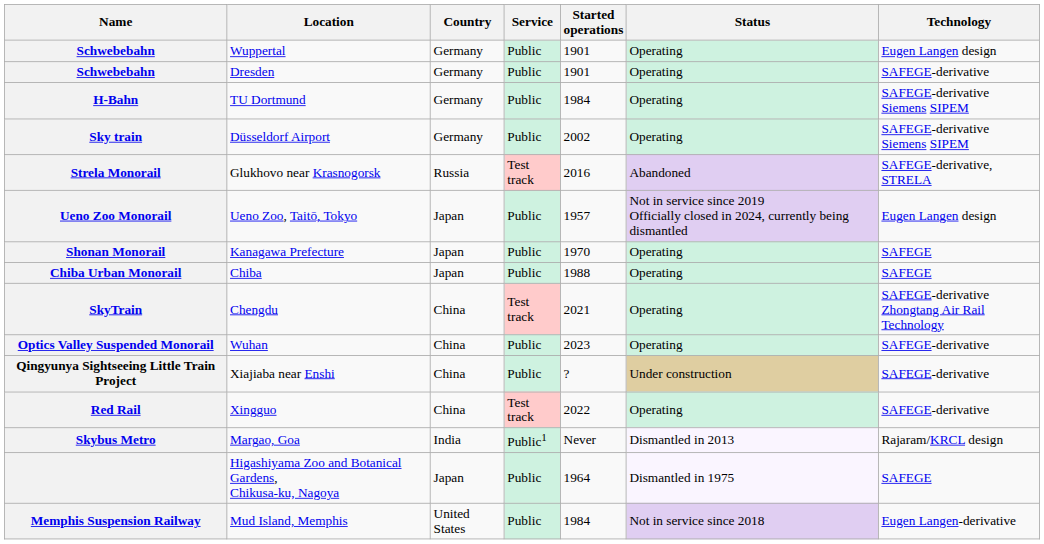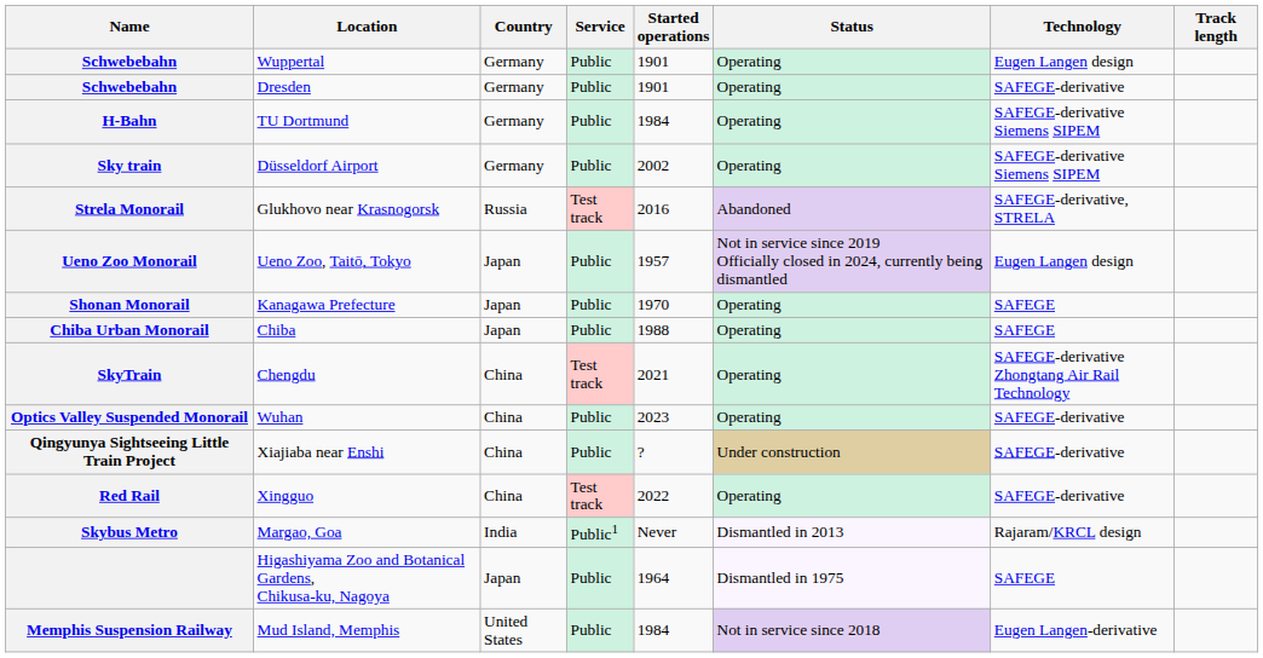 <table class="wikitable mw-datatable sortable sort-under-center">
 <tr>
 <th scope="col" class="unsortable">Name</th>
 <th scope="col" class="unsortable">Location</th>
 <th>Country</th>
 <th>Service</th>
 <th>Started<br>operations</th>
 <th>Status</th>
 <th>Technology</th>
+<th>Track length</th>
 </tr>
 <tr>
 <th><a href='#'>Schwebebahn</a></th>
 <td><a href='#'>Wuppertal</a></td>
 <td>Germany</td>
 <td style="background: #CEF2E0;">Public</td>
 <td>1901</td>
 <td style="background: #CEF2E0;">Operating</td>
 <td><a href='#'>Eugen Langen</a> design</td>
+<td></td>
 </tr>
 <tr>
 <th><a href='#'>Schwebebahn</a></th>
 <td><a href='#'>Dresden</a></td>
 <td>Germany</td>
 <td style="background: #CEF2E0;">Public</td>
 <td>1901</td>
 <td style="background: #CEF2E0;">Operating</td>
 <td><a href='#'>SAFEGE</a>-derivative</td>
+<td></td>
 </tr>
 <tr>
 <th><a href='#'>H-Bahn</a></th>
 <td><a href='#'>TU Dortmund</a></td>
 <td>Germany</td>
 <td style="background: #CEF2E0;">Public</td>
 <td>1984</td>
 <td style="background: #CEF2E0;">Operating</td>
 <td><a href='#'>SAFEGE</a>-derivative<br><a href='#'>Siemens</a> <a href='#'>SIPEM</a></td>
+<td></td>
 </tr>
 <tr>
 <th><a href='#'>Sky train</a></th>
 <td><a href='#'>Düsseldorf Airport</a></td>
 <td>Germany</td>
 <td style="background: #CEF2E0;">Public</td>
 <td>2002</td>
 <td style="background: #CEF2E0;">Operating</td>
 <td><a href='#'>SAFEGE</a>-derivative<br><a href='#'>Siemens</a> <a href='#'>SIPEM</a></td>
+<td></td>
 </tr>
 <tr>
 <th><a href='#'>Strela Monorail</a></th>
 <td>Glukhovo near <a href='#'>Krasnogorsk</a></td>
 <td>Russia</td>
 <td style="background: #ffcbcb;">Test track</td>
 <td>2016</td>
 <td style="background: #E0CEF2;">Abandoned</td>
 <td><a href='#'>SAFEGE</a>-derivative,<br><a href='#'>STRELA</a></td>
+<td></td>
 </tr>
 <tr>
 <th><a href='#'>Ueno Zoo Monorail</a></th>
 <td><a href='#'>Ueno Zoo</a>, <a href='#'>Taitō, Tokyo</a></td>
 <td>Japan</td>
 <td style="background: #CEF2E0;">Public</td>
 <td>1957</td>
 <td style="background: #E0CEF2;">Not in service since 2019<br>Officially closed in 2024, currently being dismantled</td>
 <td><a href='#'>Eugen Langen</a> design</td>
+<td></td>
 </tr>
 <tr>
 <th><a href='#'>Shonan Monorail</a></th>
 <td><a href='#'>Kanagawa Prefecture</a></td>
 <td>Japan</td>
 <td style="background: #CEF2E0;">Public</td>
 <td>1970</td>
 <td style="background: #CEF2E0;">Operating</td>
 <td><a href='#'>SAFEGE</a></td>
+<td></td>
 </tr>
 <tr>
 <th><a href='#'>Chiba Urban Monorail</a></th>
 <td><a href='#'>Chiba</a></td>
 <td>Japan</td>
 <td style="background: #CEF2E0;">Public</td>
 <td>1988</td>
 <td style="background: #CEF2E0;">Operating</td>
 <td><a href='#'>SAFEGE</a></td>
+<td></td>
 </tr>
 <tr>
 <th><a href='#'>SkyTrain</a></th>
 <td><a href='#'>Chengdu</a></td>
 <td>China</td>
 <td style="background: #ffcbcb;">Test track</td>
 <td>2021</td>
 <td style="background: #CEF2E0;">Operating</td>
 <td><a href='#'>SAFEGE</a>-derivative<br><a href='#'>Zhongtang Air Rail Technology</a></td>
+<td></td>
 </tr>
 <tr>
 <th><a href='#'>Optics Valley Suspended Monorail</a></th>
 <td><a href='#'>Wuhan</a></td>
 <td>China</td>
 <td style="background: #CEF2E0;">Public</td>
 <td>2023</td>
 <td style="background: #CEF2E0;">Operating</td>
 <td><a href='#'>SAFEGE</a>-derivative</td>
+<td></td>
 </tr>
 <tr>
 <th>Qingyunya Sightseeing Little Train Project</th>
 <td>Xiajiaba near <a href='#'>Enshi</a></td>
 <td>China</td>
 <td style="background: #CEF2E0;">Public</td>
 <td>?</td>
 <td style="background: #DFCEA1;">Under construction</td>
 <td><a href='#'>SAFEGE</a>-derivative</td>
+<td></td>
 </tr>
 <tr>
 <th><a href='#'>Red Rail</a></th>
 <td><a href='#'>Xingguo</a></td>
 <td>China</td>
 <td style="background: #ffcbcb;">Test track</td>
 <td>2022</td>
 <td style="background: #CEF2E0;">Operating</td>
 <td><a href='#'>SAFEGE</a>-derivative</td>
+<td></td>
 </tr>
 <tr>
 <th><a href='#'>Skybus Metro</a></th>
 <td><a href='#'>Margao, Goa</a></td>
 <td>India</td>
 <td style="background: #CEF2E0;">Public<sup>1</sup></td>
 <td>Never</td>
 <td style="background: #FAF5FF;">Dismantled in 2013</td>
 <td>Rajaram/<a href='#'>KRCL</a> design</td>
+<td></td>
 </tr>
 <tr>
 <th></th>
 <td><a href='#'>Higashiyama Zoo and Botanical Gardens</a>,<br><a href='#'>Chikusa-ku, Nagoya</a></td>
 <td>Japan</td>
 <td style="background: #CEF2E0;">Public</td>
 <td>1964</td>
 <td style="background: #FAF5FF;">Dismantled in 1975</td>
 <td><a href='#'>SAFEGE</a></td>
+<td></td>
 </tr>
 <tr>
 <th><a href='#'>Memphis Suspension Railway</a></th>
 <td><a href='#'>Mud Island, Memphis</a></td>
 <td>United States</td>
 <td style="background: #CEF2E0;">Public</td>
 <td>1984</td>
 <td style="background: #E0CEF2;">Not in service since 2018</td>
 <td><a href='#'>Eugen Langen</a>-derivative</td>
+<td></td>
 </tr>
 </table>
